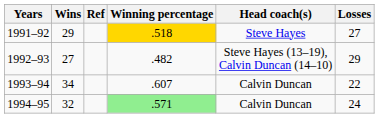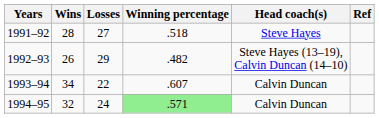 <table class="wikitable" style="text-align:center;">
 <tr>
 <th>Years</th>
 <th>Wins</th>
-<th>Ref</th>
+<th>Losses</th>
 <th>Winning percentage</th>
 <th>Head coach(s)</th>
-<th>Losses</th>
+<th>Ref</th>
 </tr>
 <tr>
 <td>1991–92</td>
-<td>29</td>
+<td>28</td>
+<td>27</td>
+<td>.518</td>
+<td><a href='#'>Steve Hayes</a></td>
 <td></td>
-<td style="background: gold;">.518</td>
-<td><a href='#'>Steve Hayes</a></td>
-<td>27</td>
 </tr>
 <tr>
 <td>1992–93</td>
-<td>27</td>
-<td></td>
+<td>26</td>
+<td>29</td>
 <td>.482</td>
 <td>Steve Hayes (13–19),<br><a href='#'>Calvin Duncan</a> (14–10)</td>
-<td>29</td>
+<td></td>
 </tr>
 <tr>
 <td>1993–94</td>
 <td>34</td>
-<td></td>
+<td>22</td>
 <td>.607</td>
 <td>Calvin Duncan</td>
-<td>22</td>
+<td></td>
 </tr>
 <tr>
 <td>1994–95</td>
 <td>32</td>
-<td></td>
+<td>24</td>
 <td style="background: lightgreen;">.571</td>
 <td>Calvin Duncan</td>
-<td>24</td>
+<td></td>
 </tr>
 </table>
